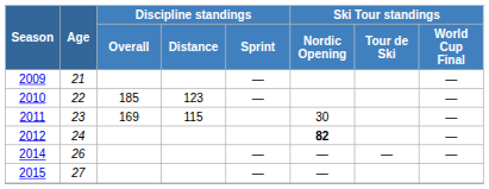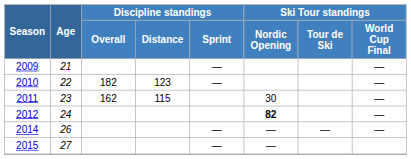 <table class="wikitable" style="font-size:95%; text-align:center; border:grey solid 1px; border-collapse:collapse; background:#ffffff;">
 <tr>
 <th style="background-color:#369; color:white; width:60px;" rowspan="2"> Season </th>
 <th style="background-color:#369; color:white; width:40px;" rowspan="2"> Age </th>
 <th style="background-color:#4180be; color:white;" colspan="3">Discipline standings</th>
 <th style="background-color:#4180be; color:white;" colspan="3">Ski Tour standings</th>
 </tr>
 <tr>
 <th style="background-color:#4180be; color:white; width:75px;">Overall</th>
 <th style="background-color:#4180be; color:white; width:75px;">Distance</th>
 <th style="background-color:#4180be; color:white; width:75px;">Sprint</th>
 <th style="background-color:#4180be; color:white; width:75px;">Nordic<br>Opening</th>
 <th style="background-color:#4180be; color:white; width:75px;">Tour de<br>Ski</th>
 <th style="background-color:#4180be; color:white; width:75px;">World Cup<br>Final</th>
 </tr>
 <tr>
 <td><a href='#'>2009</a></td>
 <td><em>21</em></td>
 <td></td>
 <td></td>
 <td>—</td>
 <td></td>
 <td></td>
 <td>—</td>
 </tr>
 <tr>
 <td><a href='#'>2010</a></td>
 <td><em>22</em></td>
-<td>185</td>
+<td>182</td>
 <td>123</td>
 <td>—</td>
 <td></td>
 <td></td>
 <td>—</td>
 </tr>
 <tr>
 <td><a href='#'>2011</a></td>
 <td><em>23</em></td>
-<td>169</td>
+<td>162</td>
 <td>115</td>
 <td></td>
 <td>30</td>
 <td></td>
 <td>—</td>
 </tr>
 <tr>
 <td><a href='#'>2012</a></td>
 <td><em>24</em></td>
 <td></td>
 <td></td>
 <td></td>
 <td><strong>82</strong></td>
 <td></td>
 <td>—</td>
 </tr>
 <tr>
 <td><a href='#'>2014</a></td>
 <td><em>26</em></td>
 <td></td>
 <td></td>
 <td>—</td>
 <td>—</td>
 <td>—</td>
 <td>—</td>
 </tr>
 <tr>
 <td><a href='#'>2015</a></td>
 <td><em>27</em></td>
 <td></td>
 <td></td>
 <td>—</td>
 <td>—</td>
 <td></td>
 <td></td>
 </tr>
 <tr>
 </tr>
 </table>
